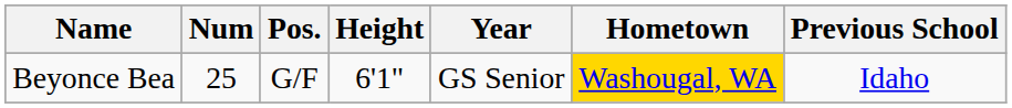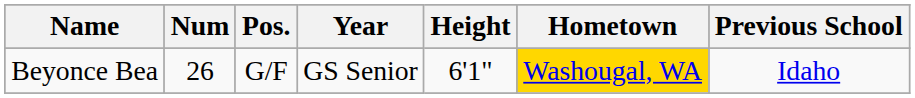 <table class="wikitable sortable sortable" style="text-align: center">
 <tr align=center>
 <th style=>Name</th>
 <th style=>Num</th>
 <th style=>Pos.</th>
+<th style=>Year</th>
 <th style=>Height</th>
-<th style=>Year</th>
 <th style=>Hometown</th>
 <th style=>Previous School</th>
 </tr>
 <tr>
 <td>Beyonce Bea</td>
-<td>25</td>
+<td>26</td>
 <td>G/F</td>
+<td>GS Senior</td>
 <td>6'1"</td>
-<td>GS Senior</td>
 <td style="background: gold;"><a href='#'>Washougal, WA</a></td>
 <td><a href='#'>Idaho</a></td>
 </tr>
 </table>
